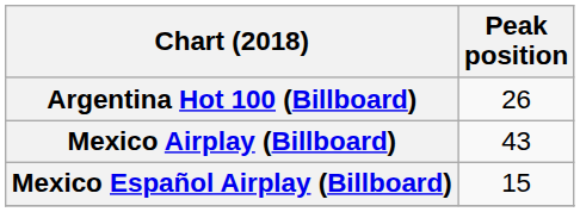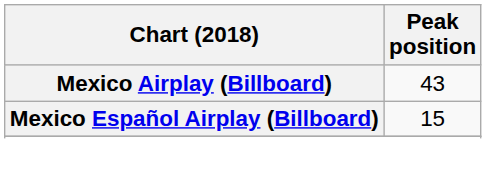 <table class="wikitable plainrowheaders" style="text-align:center;">
 <tr>
 <th scope="col">Chart (2018)</th>
 <th scope="col">Peak<br>position</th>
-</tr>
-<tr>
-<th scope="row">Argentina <a href='#'>Hot 100</a> (<a href='#'>Billboard</a>) </th>
-<td align=center>26</td>
 </tr>
 <tr>
 <th scope="row">Mexico <a href='#'>Airplay</a> (<a href='#'>Billboard</a>)</th>
 <td align=center>43</td>
 </tr>
 <tr>
 <th scope="row">Mexico <a href='#'>Español Airplay</a> (<a href='#'>Billboard</a>)</th>
 <td align=center>15</td>
 </tr>
 <tr>
 </tr>
 <tr>
 </tr>
 <tr>
 </tr>
 <tr>
 </tr>
 </table>
